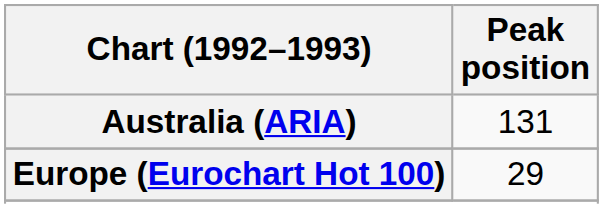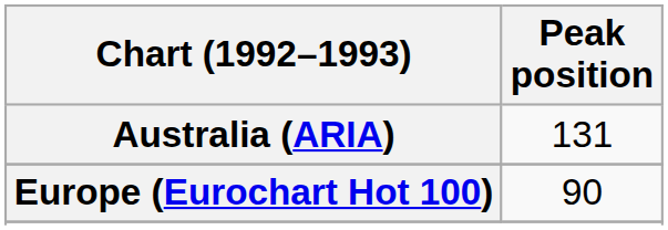 <table class="wikitable sortable plainrowheaders" style="text-align:center">
 <tr>
 <th>Chart (1992–1993)</th>
 <th>Peak<br>position</th>
 </tr>
 <tr>
 <th scope="row">Australia (<a href='#'>ARIA</a>)</th>
 <td>131</td>
 </tr>
 <tr>
 </tr>
 <tr>
 <th scope="row">Europe (<a href='#'>Eurochart Hot 100</a>)</th>
-<td>29</td>
+<td>90</td>
 </tr>
 <tr>
 </tr>
 <tr>
 </tr>
 <tr>
 </tr>
 <tr>
 </tr>
 </table>
